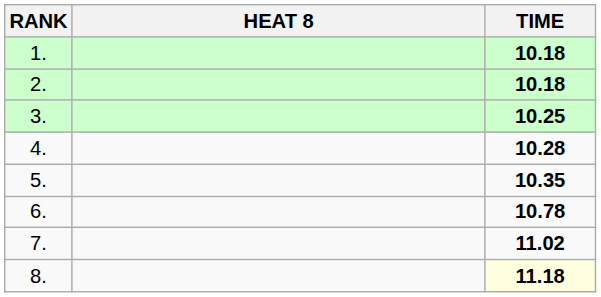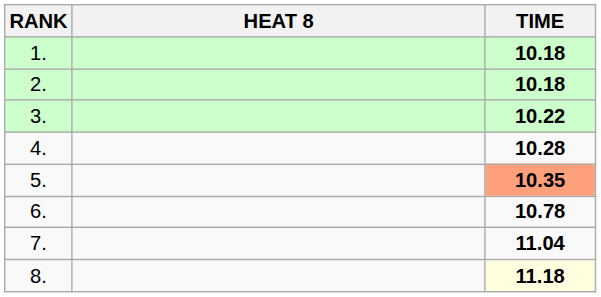 <table class="wikitable" style="border-collapse: collapse; font-size: 90%;">
 <tr>
 <th>RANK</th>
 <th style="width: 20em">HEAT 8</th>
 <th style="width: 5em">TIME</th>
 </tr>
 <tr style="background:#ccffcc;">
 <td align="center">1.</td>
 <td></td>
 <td align="center"><strong>10.18</strong></td>
 </tr>
 <tr style="background:#ccffcc;">
 <td align="center">2.</td>
 <td></td>
 <td align="center"><strong>10.18</strong></td>
 </tr>
 <tr style="background:#ccffcc;">
 <td align="center">3.</td>
 <td></td>
-<td align="center"><strong>10.25</strong></td>
+<td align="center"><strong>10.22</strong></td>
 </tr>
 <tr>
 <td align="center">4.</td>
 <td></td>
 <td align="center"><strong>10.28</strong></td>
 </tr>
 <tr>
 <td align="center">5.</td>
 <td></td>
-<td align="center"><strong>10.35</strong></td>
+<td align="center" style="background: lightsalmon;"><strong>10.35</strong></td>
 </tr>
 <tr>
 <td align="center">6.</td>
 <td></td>
 <td align="center"><strong>10.78</strong></td>
 </tr>
 <tr>
 <td align="center">7.</td>
 <td></td>
-<td align="center"><strong>11.02</strong></td>
+<td align="center"><strong>11.04</strong></td>
 </tr>
 <tr>
 <td align="center">8.</td>
 <td></td>
 <td align="center" style="background: lightyellow;"><strong>11.18</strong></td>
 </tr>
 </table>
